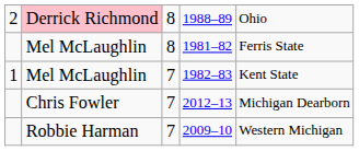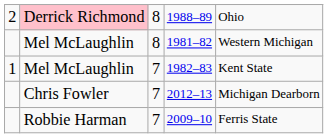 <table class="wikitable">
 <tr>
 </tr>
 <tr>
 <td>2</td>
 <td style="background: pink;">Derrick Richmond</td>
 <td>8</td>
 <td style="font-size:80%;"><a href='#'>1988–89</a></td>
 <td style="font-size:80%;">Ohio</td>
 </tr>
 <tr>
 <td></td>
 <td>Mel McLaughlin</td>
 <td>8</td>
 <td style="font-size:80%;"><a href='#'>1981–82</a></td>
-<td style="font-size:80%;">Ferris State</td>
+<td style="font-size:80%;">Western Michigan</td>
 </tr>
 <tr>
 <td>1</td>
 <td>Mel McLaughlin</td>
 <td>7</td>
 <td style="font-size:80%;"><a href='#'>1982–83</a></td>
 <td style="font-size:80%;">Kent State</td>
 </tr>
 <tr>
 <td></td>
 <td>Chris Fowler</td>
 <td>7</td>
 <td style="font-size:80%;"><a href='#'>2012–13</a></td>
 <td style="font-size:80%;">Michigan Dearborn</td>
 </tr>
 <tr>
 <td></td>
 <td>Robbie Harman</td>
 <td>7</td>
 <td style="font-size:80%;"><a href='#'>2009–10</a></td>
-<td style="font-size:80%;">Western Michigan</td>
+<td style="font-size:80%;">Ferris State</td>
 </tr>
 </table>
